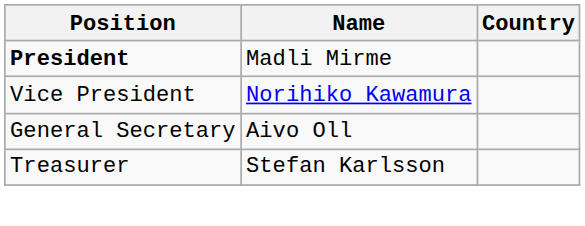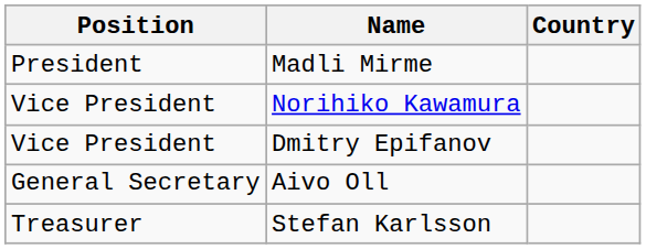 <table class="wikitable">
 <tr>
 <th>Position</th>
 <th>Name</th>
 <th>Country</th>
 </tr>
 <tr>
-<td><strong>President</strong></td>
+<td>President</td>
 <td>Madli Mirme</td>
 <td></td>
 </tr>
 <tr>
 <td>Vice President</td>
 <td><a href='#'>Norihiko Kawamura</a></td>
+<td></td>
+</tr>
+<tr>
+<td>Vice President</td>
+<td>Dmitry Epifanov</td>
 <td></td>
 </tr>
 <tr>
 <td>General Secretary</td>
 <td>Aivo Oll</td>
 <td></td>
 </tr>
 <tr>
 <td>Treasurer</td>
 <td>Stefan Karlsson</td>
 <td></td>
 </tr>
 </table>
